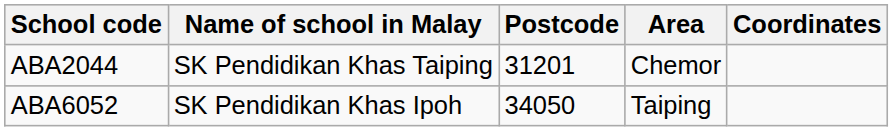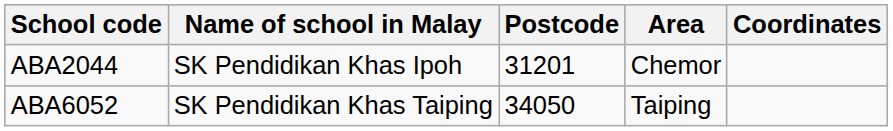 <table class="wikitable sortable">
 <tr>
 <th>School code</th>
 <th>Name of school in Malay</th>
 <th>Postcode</th>
 <th>Area</th>
 <th>Coordinates</th>
 </tr>
 <tr>
 <td>ABA2044</td>
-<td>SK Pendidikan Khas Taiping</td>
+<td>SK Pendidikan Khas Ipoh</td>
 <td>31201</td>
 <td>Chemor</td>
 <td></td>
 </tr>
 <tr>
 <td>ABA6052</td>
-<td>SK Pendidikan Khas Ipoh</td>
+<td>SK Pendidikan Khas Taiping</td>
 <td>34050</td>
 <td>Taiping</td>
 <td></td>
 </tr>
 </table>
